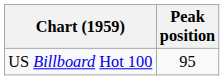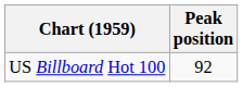 <table class="wikitable">
 <tr>
 <th>Chart (1959)</th>
 <th>Peak<br>position</th>
 </tr>
 <tr>
 <td>US <em><a href='#'>Billboard</a></em> <a href='#'>Hot 100</a></td>
-<td style="text-align:center;">95</td>
+<td style="text-align:center;">92</td>
 </tr>
 </table>
